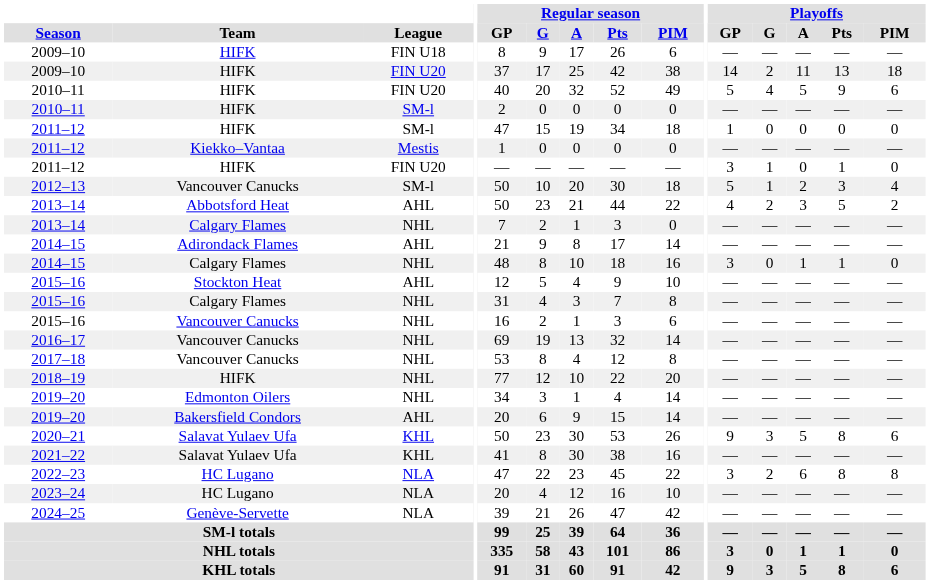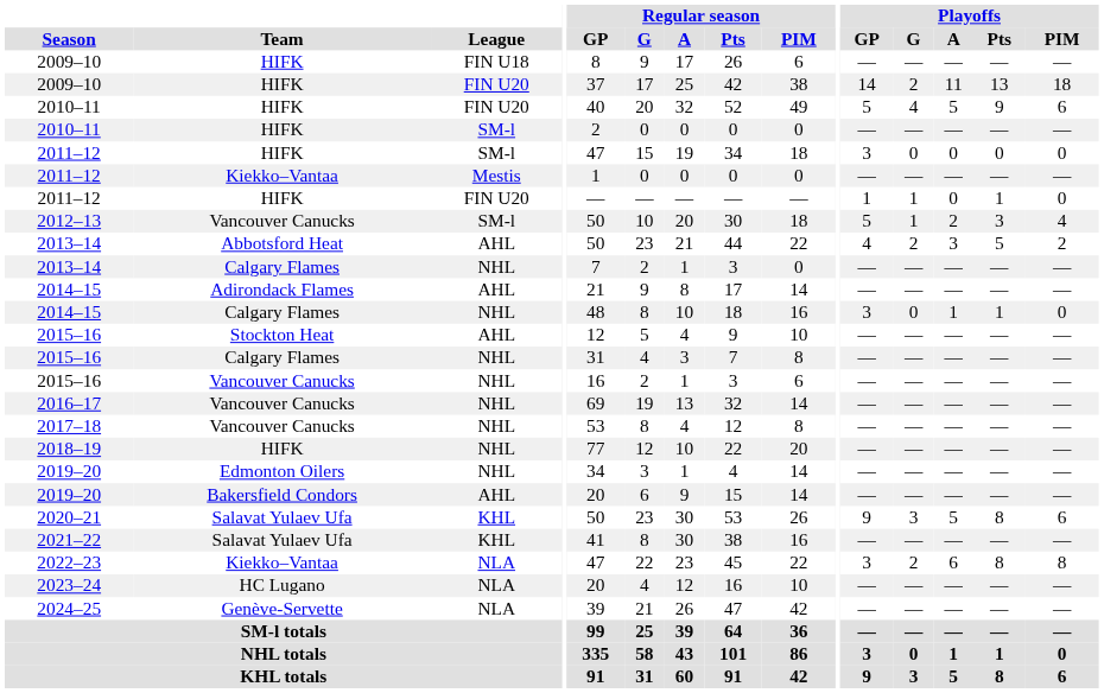 <table border="0" cellpadding="1" cellspacing="0" style="text-align:center; width:60em">
 <tr bgcolor="#e0e0e0">
 <th colspan="3" bgcolor="#ffffff"></th>
 <th rowspan="99" bgcolor="#ffffff"></th>
 <th colspan="5"><a href='#'>Regular season</a></th>
 <th rowspan="99" bgcolor="#ffffff"></th>
 <th colspan="5"><a href='#'>Playoffs</a></th>
 </tr>
 <tr bgcolor="#e0e0e0">
 <th><a href='#'>Season</a></th>
 <th>Team</th>
 <th>League</th>
 <th>GP</th>
 <th><a href='#'>G</a></th>
 <th><a href='#'>A</a></th>
 <th><a href='#'>Pts</a></th>
 <th><a href='#'>PIM</a></th>
 <th>GP</th>
 <th>G</th>
 <th>A</th>
 <th>Pts</th>
 <th>PIM</th>
 </tr>
 <tr>
 <td>2009–10</td>
 <td><a href='#'>HIFK</a></td>
 <td>FIN U18</td>
 <td>8</td>
 <td>9</td>
 <td>17</td>
 <td>26</td>
 <td>6</td>
 <td>—</td>
 <td>—</td>
 <td>—</td>
 <td>—</td>
 <td>—</td>
 </tr>
 <tr bgcolor="#f0f0f0">
 <td>2009–10</td>
 <td>HIFK</td>
 <td><a href='#'>FIN U20</a></td>
 <td>37</td>
 <td>17</td>
 <td>25</td>
 <td>42</td>
 <td>38</td>
 <td>14</td>
 <td>2</td>
 <td>11</td>
 <td>13</td>
 <td>18</td>
 </tr>
 <tr>
 <td>2010–11</td>
 <td>HIFK</td>
 <td>FIN U20</td>
 <td>40</td>
 <td>20</td>
 <td>32</td>
 <td>52</td>
 <td>49</td>
 <td>5</td>
 <td>4</td>
 <td>5</td>
 <td>9</td>
 <td>6</td>
 </tr>
 <tr bgcolor="#f0f0f0">
 <td><a href='#'>2010–11</a></td>
 <td>HIFK</td>
 <td><a href='#'>SM-l</a></td>
 <td>2</td>
 <td>0</td>
 <td>0</td>
 <td>0</td>
 <td>0</td>
 <td>—</td>
 <td>—</td>
 <td>—</td>
 <td>—</td>
 <td>—</td>
 </tr>
 <tr>
 <td><a href='#'>2011–12</a></td>
 <td>HIFK</td>
 <td>SM-l</td>
 <td>47</td>
 <td>15</td>
 <td>19</td>
 <td>34</td>
 <td>18</td>
-<td>1</td>
+<td>3</td>
 <td>0</td>
 <td>0</td>
 <td>0</td>
 <td>0</td>
 </tr>
 <tr bgcolor="#f0f0f0">
 <td><a href='#'>2011–12</a></td>
 <td><a href='#'>Kiekko–Vantaa</a></td>
 <td><a href='#'>Mestis</a></td>
 <td>1</td>
 <td>0</td>
 <td>0</td>
 <td>0</td>
 <td>0</td>
 <td>—</td>
 <td>—</td>
 <td>—</td>
 <td>—</td>
 <td>—</td>
 </tr>
 <tr>
 <td>2011–12</td>
 <td>HIFK</td>
 <td>FIN U20</td>
 <td>—</td>
 <td>—</td>
 <td>—</td>
 <td>—</td>
 <td>—</td>
-<td>3</td>
+<td>1</td>
 <td>1</td>
 <td>0</td>
 <td>1</td>
 <td>0</td>
 </tr>
 <tr bgcolor="#f0f0f0">
 <td><a href='#'>2012–13</a></td>
 <td>Vancouver Canucks</td>
 <td>SM-l</td>
 <td>50</td>
 <td>10</td>
 <td>20</td>
 <td>30</td>
 <td>18</td>
 <td>5</td>
 <td>1</td>
 <td>2</td>
 <td>3</td>
 <td>4</td>
 </tr>
 <tr>
 <td><a href='#'>2013–14</a></td>
 <td><a href='#'>Abbotsford Heat</a></td>
 <td>AHL</td>
 <td>50</td>
 <td>23</td>
 <td>21</td>
 <td>44</td>
 <td>22</td>
 <td>4</td>
 <td>2</td>
 <td>3</td>
 <td>5</td>
 <td>2</td>
 </tr>
 <tr bgcolor="#f0f0f0">
 <td><a href='#'>2013–14</a></td>
 <td><a href='#'>Calgary Flames</a></td>
 <td>NHL</td>
 <td>7</td>
 <td>2</td>
 <td>1</td>
 <td>3</td>
 <td>0</td>
 <td>—</td>
 <td>—</td>
 <td>—</td>
 <td>—</td>
 <td>—</td>
 </tr>
 <tr>
 <td><a href='#'>2014–15</a></td>
 <td><a href='#'>Adirondack Flames</a></td>
 <td>AHL</td>
 <td>21</td>
 <td>9</td>
 <td>8</td>
 <td>17</td>
 <td>14</td>
 <td>—</td>
 <td>—</td>
 <td>—</td>
 <td>—</td>
 <td>—</td>
 </tr>
 <tr bgcolor="#f0f0f0">
 <td><a href='#'>2014–15</a></td>
 <td>Calgary Flames</td>
 <td>NHL</td>
 <td>48</td>
 <td>8</td>
 <td>10</td>
 <td>18</td>
 <td>16</td>
 <td>3</td>
 <td>0</td>
 <td>1</td>
 <td>1</td>
 <td>0</td>
 </tr>
 <tr>
 <td><a href='#'>2015–16</a></td>
 <td><a href='#'>Stockton Heat</a></td>
 <td>AHL</td>
 <td>12</td>
 <td>5</td>
 <td>4</td>
 <td>9</td>
 <td>10</td>
 <td>—</td>
 <td>—</td>
 <td>—</td>
 <td>—</td>
 <td>—</td>
 </tr>
 <tr bgcolor="#f0f0f0">
 <td><a href='#'>2015–16</a></td>
 <td>Calgary Flames</td>
 <td>NHL</td>
 <td>31</td>
 <td>4</td>
 <td>3</td>
 <td>7</td>
 <td>8</td>
 <td>—</td>
 <td>—</td>
 <td>—</td>
 <td>—</td>
 <td>—</td>
 </tr>
 <tr>
 <td>2015–16</td>
 <td><a href='#'>Vancouver Canucks</a></td>
 <td>NHL</td>
 <td>16</td>
 <td>2</td>
 <td>1</td>
 <td>3</td>
 <td>6</td>
 <td>—</td>
 <td>—</td>
 <td>—</td>
 <td>—</td>
 <td>—</td>
 </tr>
 <tr bgcolor="#f0f0f0">
 <td><a href='#'>2016–17</a></td>
 <td>Vancouver Canucks</td>
 <td>NHL</td>
 <td>69</td>
 <td>19</td>
 <td>13</td>
 <td>32</td>
 <td>14</td>
 <td>—</td>
 <td>—</td>
 <td>—</td>
 <td>—</td>
 <td>—</td>
 </tr>
 <tr>
 <td><a href='#'>2017–18</a></td>
 <td>Vancouver Canucks</td>
 <td>NHL</td>
 <td>53</td>
 <td>8</td>
 <td>4</td>
 <td>12</td>
 <td>8</td>
 <td>—</td>
 <td>—</td>
 <td>—</td>
 <td>—</td>
 <td>—</td>
 </tr>
 <tr bgcolor="#f0f0f0">
 <td><a href='#'>2018–19</a></td>
 <td>HIFK</td>
 <td>NHL</td>
 <td>77</td>
 <td>12</td>
 <td>10</td>
 <td>22</td>
 <td>20</td>
 <td>—</td>
 <td>—</td>
 <td>—</td>
 <td>—</td>
 <td>—</td>
 </tr>
 <tr>
 <td><a href='#'>2019–20</a></td>
 <td><a href='#'>Edmonton Oilers</a></td>
 <td>NHL</td>
 <td>34</td>
 <td>3</td>
 <td>1</td>
 <td>4</td>
 <td>14</td>
 <td>—</td>
 <td>—</td>
 <td>—</td>
 <td>—</td>
 <td>—</td>
 </tr>
 <tr bgcolor="#f0f0f0">
 <td><a href='#'>2019–20</a></td>
 <td><a href='#'>Bakersfield Condors</a></td>
 <td>AHL</td>
 <td>20</td>
 <td>6</td>
 <td>9</td>
 <td>15</td>
 <td>14</td>
 <td>—</td>
 <td>—</td>
 <td>—</td>
 <td>—</td>
 <td>—</td>
 </tr>
 <tr>
 <td><a href='#'>2020–21</a></td>
 <td><a href='#'>Salavat Yulaev Ufa</a></td>
 <td><a href='#'>KHL</a></td>
 <td>50</td>
 <td>23</td>
 <td>30</td>
 <td>53</td>
 <td>26</td>
 <td>9</td>
 <td>3</td>
 <td>5</td>
 <td>8</td>
 <td>6</td>
 </tr>
 <tr bgcolor="#f0f0f0">
 <td><a href='#'>2021–22</a></td>
 <td>Salavat Yulaev Ufa</td>
 <td>KHL</td>
 <td>41</td>
 <td>8</td>
 <td>30</td>
 <td>38</td>
 <td>16</td>
 <td>—</td>
 <td>—</td>
 <td>—</td>
 <td>—</td>
 <td>—</td>
 </tr>
 <tr>
 <td><a href='#'>2022–23</a></td>
-<td><a href='#'>HC Lugano</a></td>
+<td><a href='#'>Kiekko–Vantaa</a></td>
 <td><a href='#'>NLA</a></td>
 <td>47</td>
 <td>22</td>
 <td>23</td>
 <td>45</td>
 <td>22</td>
 <td>3</td>
 <td>2</td>
 <td>6</td>
 <td>8</td>
 <td>8</td>
 </tr>
 <tr bgcolor="#f0f0f0">
 <td><a href='#'>2023–24</a></td>
 <td>HC Lugano</td>
 <td>NLA</td>
 <td>20</td>
 <td>4</td>
 <td>12</td>
 <td>16</td>
 <td>10</td>
 <td>—</td>
 <td>—</td>
 <td>—</td>
 <td>—</td>
 <td>—</td>
 </tr>
 <tr>
 <td><a href='#'>2024–25</a></td>
 <td><a href='#'>Genève-Servette</a></td>
 <td>NLA</td>
 <td>39</td>
 <td>21</td>
 <td>26</td>
 <td>47</td>
 <td>42</td>
 <td>—</td>
 <td>—</td>
 <td>—</td>
 <td>—</td>
 <td>—</td>
 </tr>
 <tr bgcolor="#e0e0e0">
 <th colspan="3">SM-l totals</th>
 <th>99</th>
 <th>25</th>
 <th>39</th>
 <th>64</th>
 <th>36</th>
 <th>—</th>
 <th>—</th>
 <th>—</th>
 <th>—</th>
 <th>—</th>
 </tr>
 <tr bgcolor="#e0e0e0">
 <th colspan="3">NHL totals</th>
 <th>335</th>
 <th>58</th>
 <th>43</th>
 <th>101</th>
 <th>86</th>
 <th>3</th>
 <th>0</th>
 <th>1</th>
 <th>1</th>
 <th>0</th>
 </tr>
 <tr bgcolor="#e0e0e0">
 <th colspan="3">KHL totals</th>
 <th>91</th>
 <th>31</th>
 <th>60</th>
 <th>91</th>
 <th>42</th>
 <th>9</th>
 <th>3</th>
 <th>5</th>
 <th>8</th>
 <th>6</th>
 </tr>
 </table>
